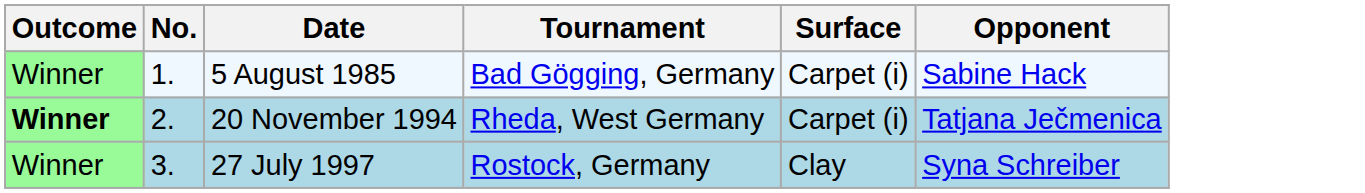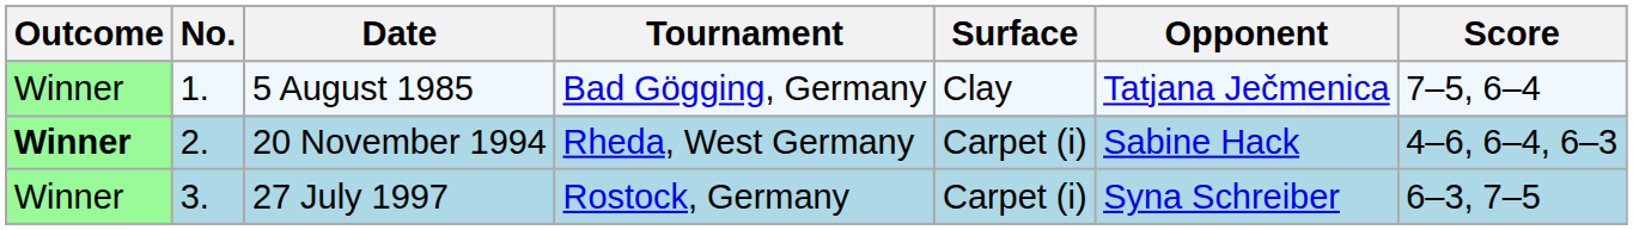 <table class="wikitable" style="font-size:90%">
 <tr>
 <th>Outcome</th>
 <th>No.</th>
 <th>Date</th>
 <th>Tournament</th>
 <th>Surface</th>
 <th>Opponent</th>
+<th>Score</th>
 </tr>
 <tr style="background:#f0f8ff;">
 <td style="background:#98fb98;">Winner</td>
 <td>1.</td>
 <td>5 August 1985</td>
 <td><a href='#'>Bad Gögging</a>, Germany</td>
-<td>Carpet (i)</td>
-<td> <a href='#'>Sabine Hack</a></td>
+<td>Clay</td>
+<td> <a href='#'>Tatjana Ječmenica</a></td>
+<td>7–5, 6–4</td>
 </tr>
 <tr style="background:lightblue;">
 <td style="background:#98fb98;"><strong>Winner</strong></td>
 <td>2.</td>
 <td>20 November 1994</td>
 <td><a href='#'>Rheda</a>, West Germany</td>
 <td>Carpet (i)</td>
-<td> <a href='#'>Tatjana Ječmenica</a></td>
+<td> <a href='#'>Sabine Hack</a></td>
+<td>4–6, 6–4, 6–3</td>
 </tr>
 <tr style="background:lightblue;">
 <td style="background:#98fb98;">Winner</td>
 <td>3.</td>
 <td>27 July 1997</td>
 <td><a href='#'>Rostock</a>, Germany</td>
-<td>Clay</td>
+<td>Carpet (i)</td>
 <td> <a href='#'>Syna Schreiber</a></td>
+<td>6–3, 7–5</td>
 </tr>
 </table>
